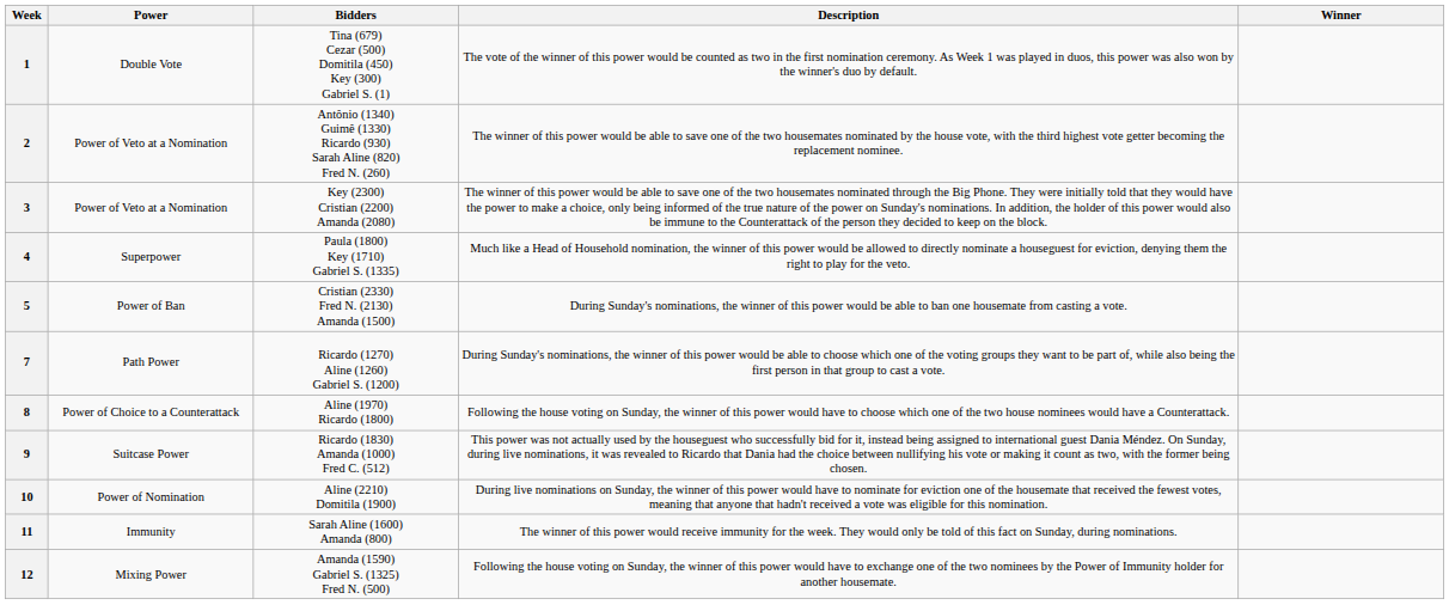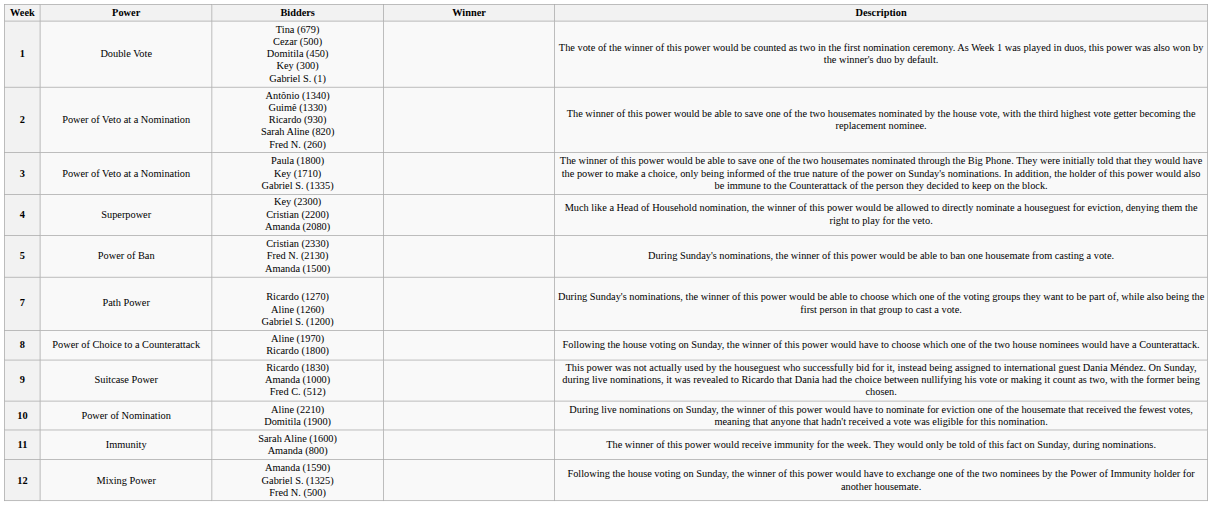 <table class="wikitable" style="text-align:center; font-size:85%; width:100%;">
 <tr>
 <th width="03.00%">Week</th>
 <th width="14.25%">Power</th>
 <th width="14.25%">Bidders</th>
+<th width="14.25%">Winner</th>
 <th>Description</th>
-<th width="14.25%">Winner</th>
 </tr>
 <tr>
 <th>1</th>
 <td>Double Vote</td>
 <td>Tina (679)<br>Cezar (500)<br>Domitila (450)<br>Key (300)<br>Gabriel S. (1)</td>
+<td></td>
 <td>The vote of the winner of this power would be counted as two in the first nomination ceremony. As Week 1 was played in duos, this power was also won by the winner's duo by default.</td>
-<td></td>
 </tr>
 <tr>
 <th>2</th>
 <td>Power of Veto at a  Nomination</td>
 <td>Antônio (1340)<br>Guimê (1330)<br>Ricardo (930)<br>Sarah Aline (820)<br>Fred N. (260)</td>
+<td></td>
 <td>The winner of this power would be able to save one of the two housemates nominated by the house vote, with the third highest vote getter becoming the replacement nominee.</td>
-<td></td>
 </tr>
 <tr>
 <th>3</th>
 <td>Power of Veto at a  Nomination</td>
-<td>Key (2300)<br>Cristian (2200)<br>Amanda (2080)</td>
+<td>Paula (1800)<br>Key (1710)<br>Gabriel S. (1335)</td>
+<td></td>
 <td>The winner of this power would be able to save one of the two housemates nominated through the Big Phone. They were initially told that they would have the power to make a choice, only being informed of the true nature of the power on Sunday's nominations. In addition, the holder of this power would also be immune to the Counterattack of the person they decided to keep on the block.</td>
-<td></td>
 </tr>
 <tr>
 <th>4</th>
 <td>Superpower </td>
-<td>Paula (1800)<br>Key (1710)<br>Gabriel S. (1335)</td>
+<td>Key (2300)<br>Cristian (2200)<br>Amanda (2080)</td>
+<td></td>
 <td>Much like a Head of Household nomination, the winner of this power would be allowed to directly nominate a houseguest for eviction, denying them the right to play for the veto.</td>
-<td></td>
 </tr>
 <tr>
 <th>5</th>
 <td>Power of Ban</td>
 <td>Cristian (2330)<br>Fred N. (2130)<br>Amanda (1500)</td>
+<td></td>
 <td>During Sunday's nominations, the winner of this power would be able to ban one housemate from casting a vote.</td>
-<td></td>
 </tr>
 <tr>
 <th>7</th>
 <td>Path Power</td>
 <td><br>Ricardo (1270)<br>Aline (1260)<br>Gabriel S. (1200)</td>
+<td></td>
 <td>During Sunday's nominations, the winner of this power would be able to choose which one of the voting groups they want to be part of, while also being the first person in that group to cast a vote.</td>
-<td></td>
 </tr>
 <tr>
 <th>8</th>
 <td>Power of Choice to a Counterattack</td>
 <td>Aline (1970)<br>Ricardo (1800)</td>
+<td></td>
 <td>Following the house voting on Sunday, the winner of this power would have to choose which one of the two house nominees would have a Counterattack.</td>
-<td></td>
 </tr>
 <tr>
 <th>9</th>
 <td>Suitcase Power</td>
 <td>Ricardo (1830)<br>Amanda (1000)<br>Fred C. (512)</td>
+<td></td>
 <td>This power was not actually used by the houseguest who successfully bid for it, instead being assigned to international guest Dania Méndez. On Sunday, during live nominations, it was revealed to Ricardo that Dania had the choice between nullifying his vote or making it count as two, with the former being chosen.</td>
-<td></td>
 </tr>
 <tr>
 <th>10</th>
 <td>Power of Nomination</td>
 <td>Aline (2210)<br>Domitila (1900)</td>
+<td></td>
 <td>During live nominations on Sunday, the winner of this power would have to nominate for eviction one of the housemate that received the fewest votes, meaning that anyone that hadn't received a vote was eligible for this nomination.</td>
-<td></td>
 </tr>
 <tr>
 <th>11</th>
 <td>Immunity</td>
 <td>Sarah Aline (1600)<br>Amanda (800)</td>
+<td></td>
 <td>The winner of this power would receive immunity for the week. They would only be told of this fact on Sunday, during nominations.</td>
-<td></td>
 </tr>
 <tr>
 <th>12</th>
 <td>Mixing Power</td>
 <td>Amanda (1590)<br>Gabriel S. (1325)<br>Fred N. (500)</td>
+<td></td>
 <td>Following the house voting on Sunday, the winner of this power would have to exchange one of the two nominees by the Power of Immunity holder for another housemate.</td>
-<td></td>
 </tr>
 </table>
